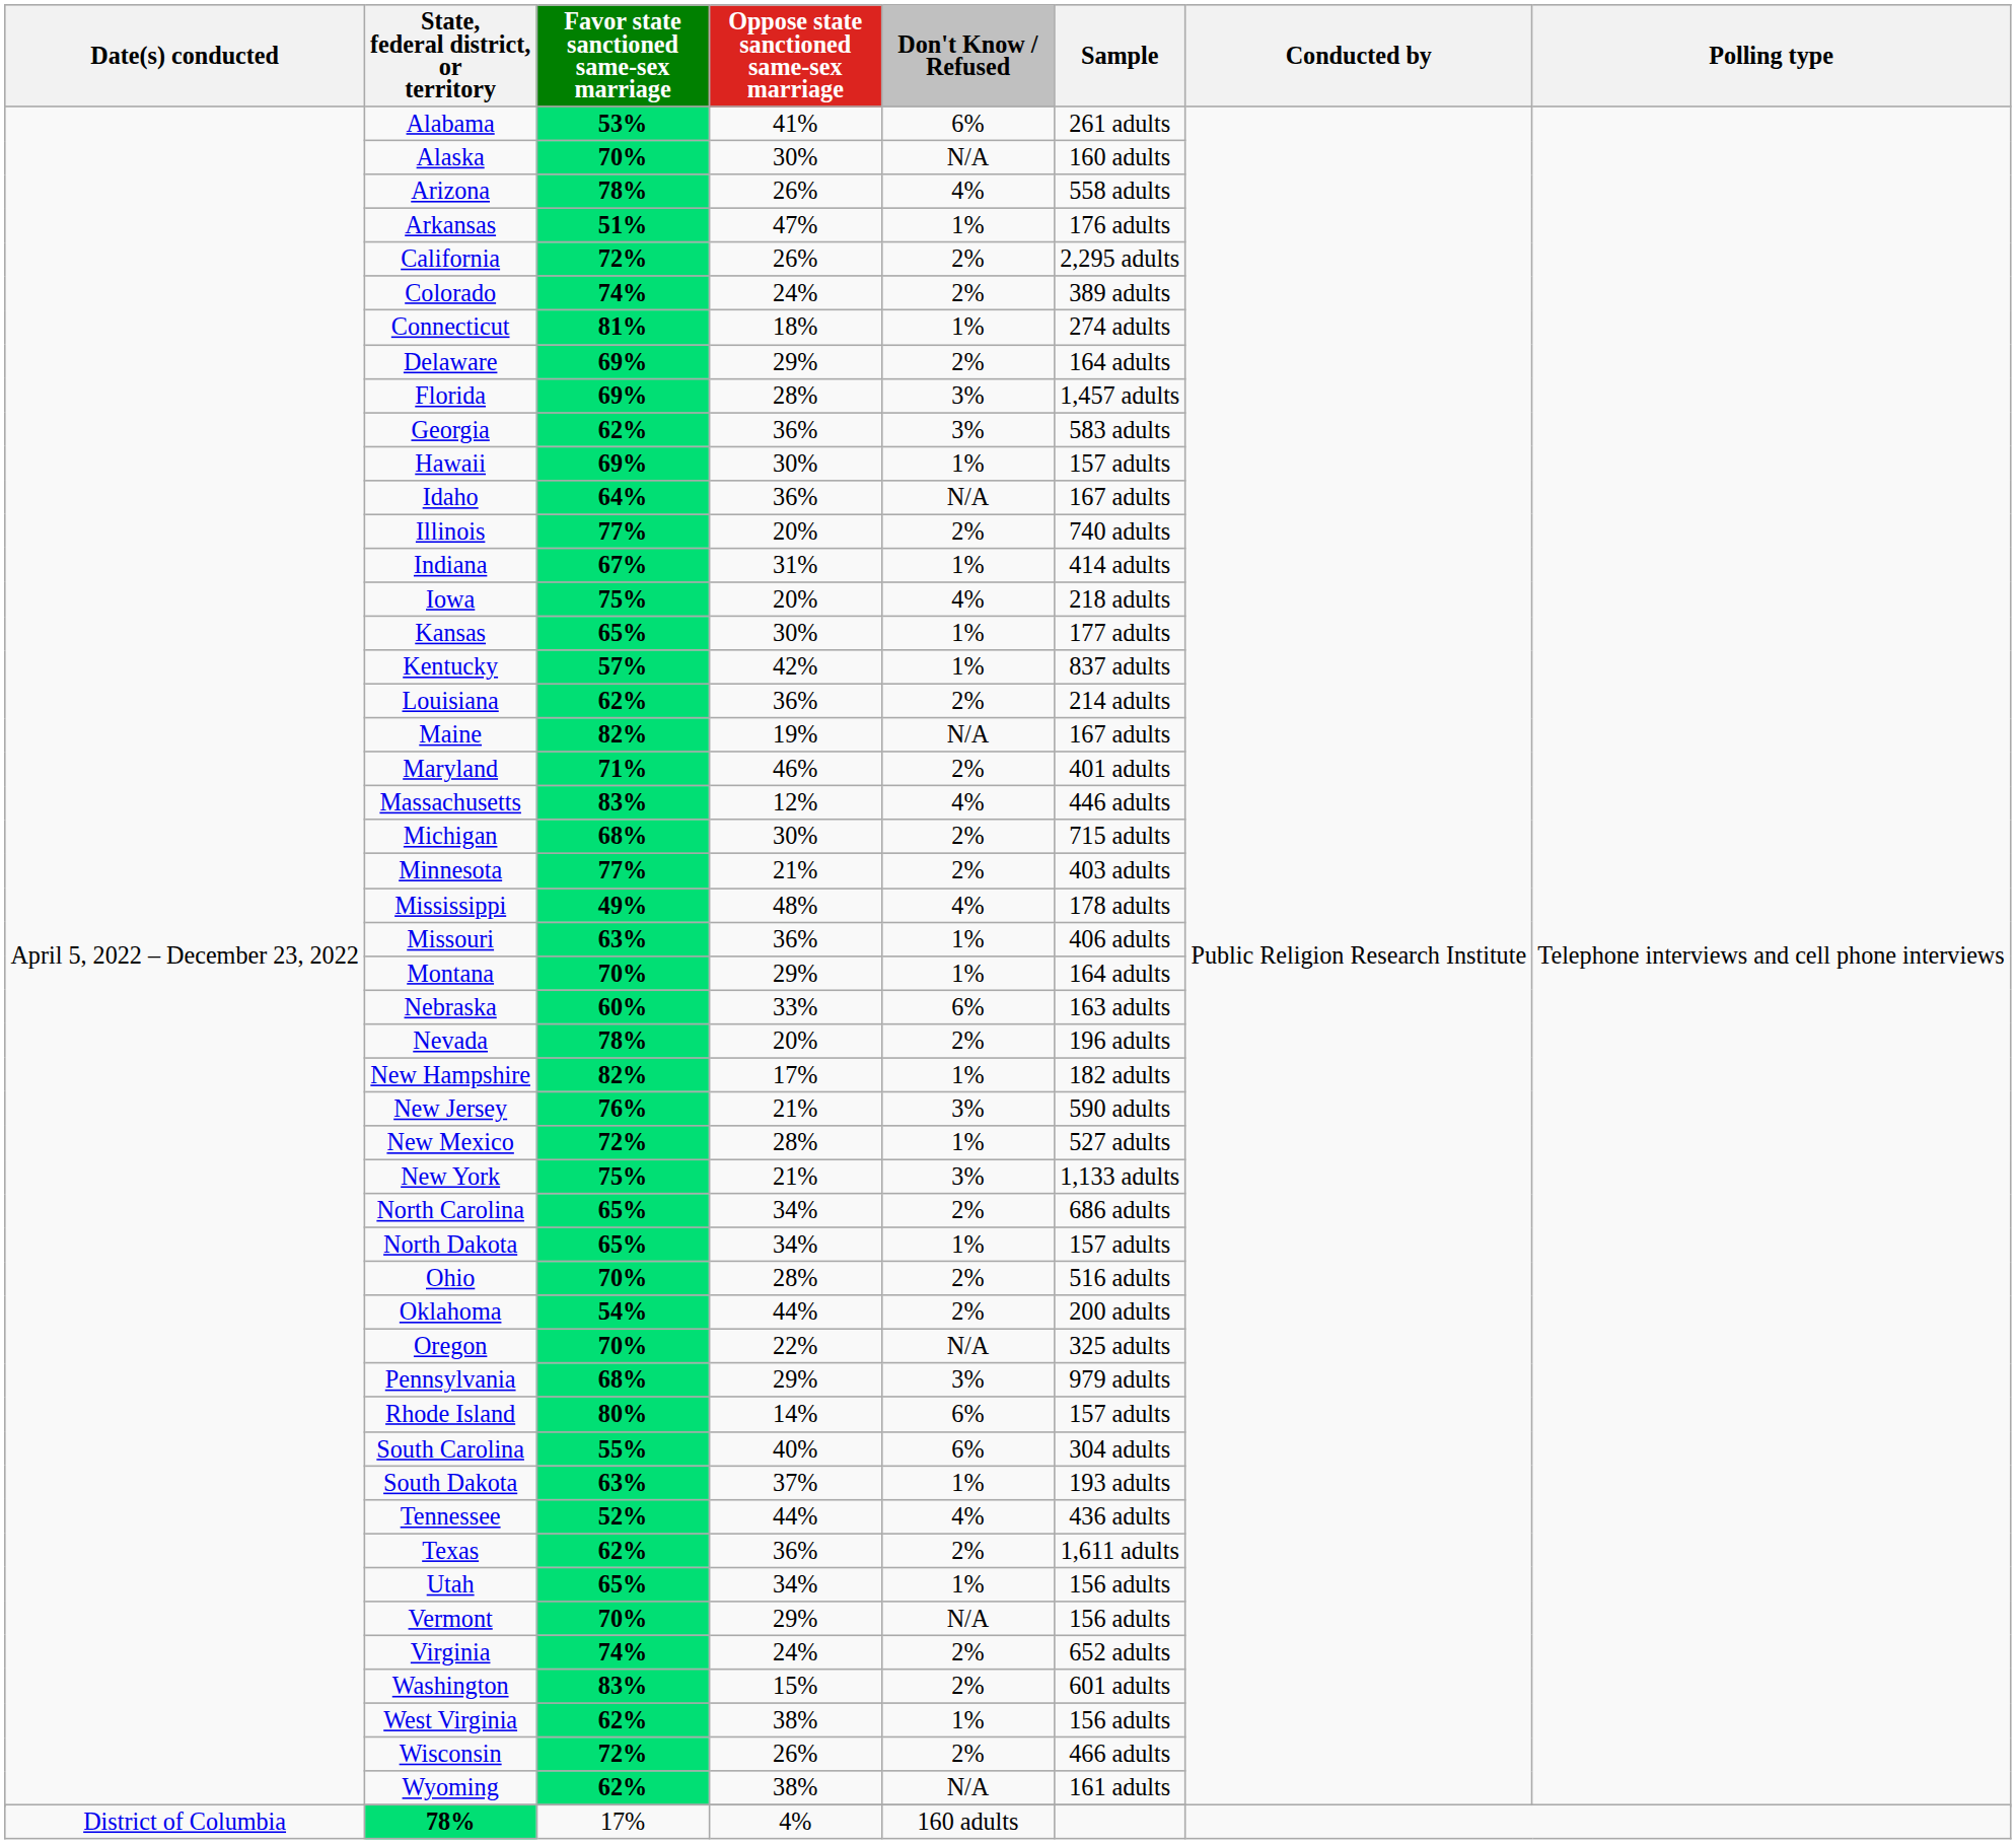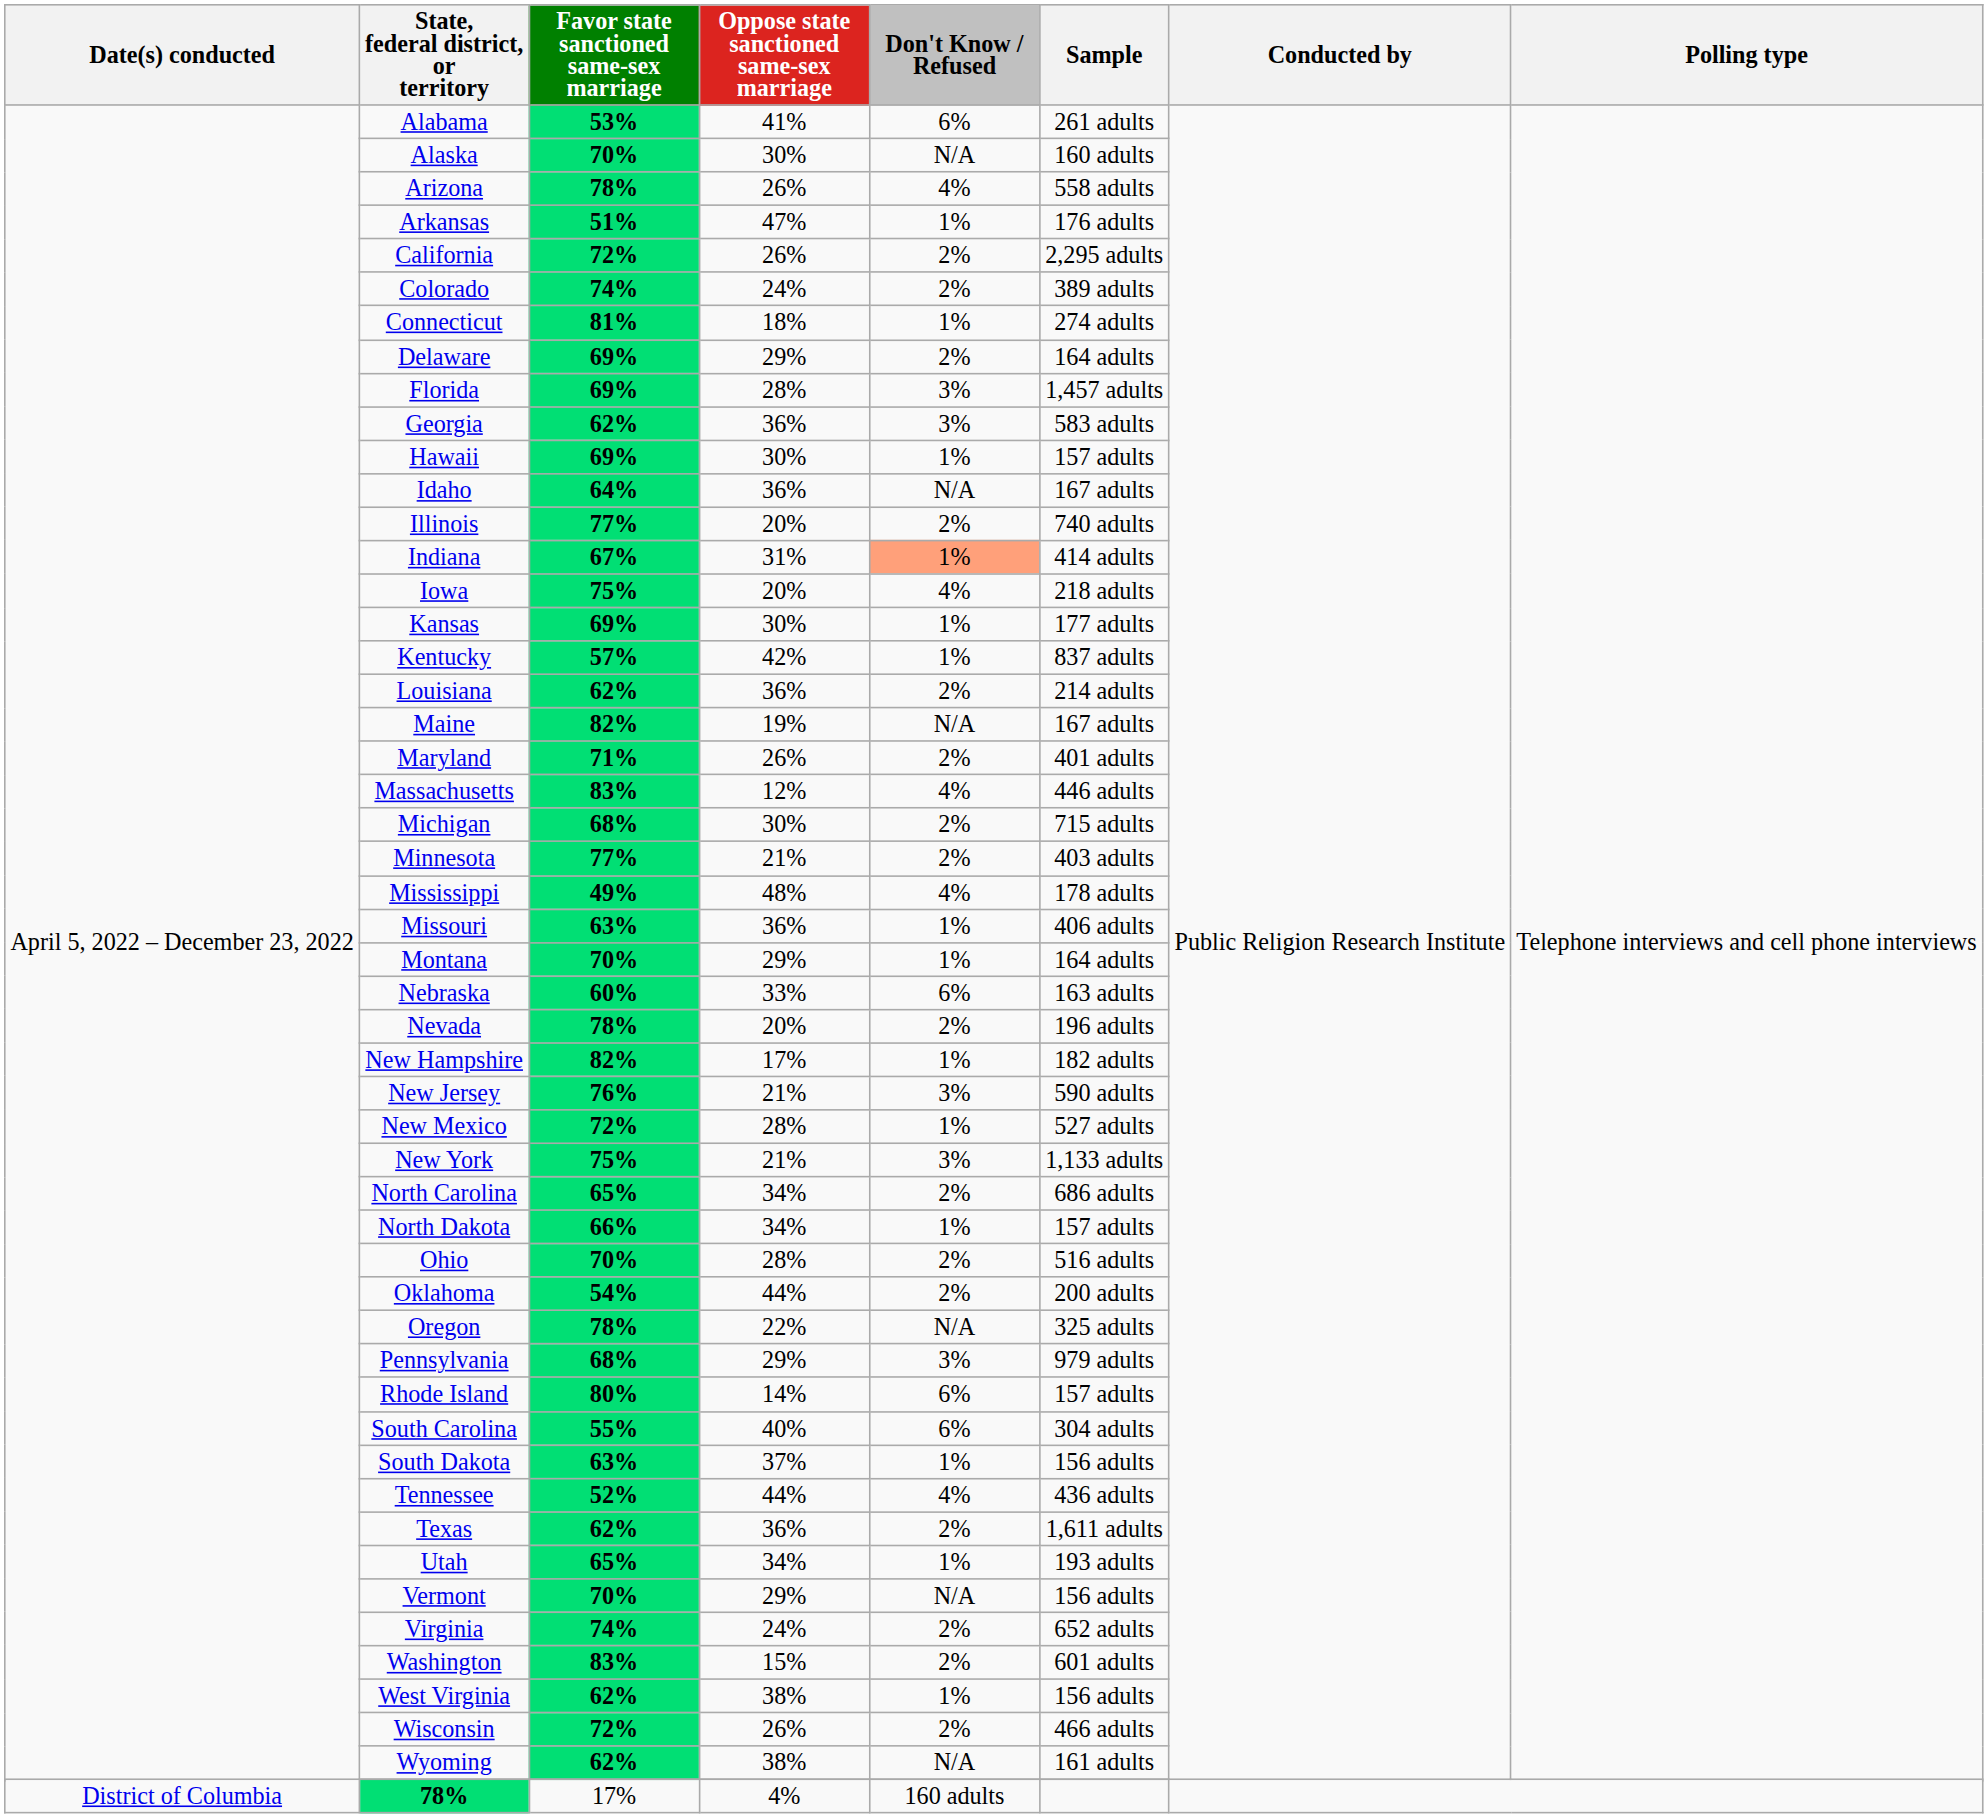 <table class="wikitable sortable" style="text-align:center;font-size:95%;line-height:14px">
 <tr>
 <th>Date(s) conducted</th>
 <th>State,<br>federal district,<br>or<br>territory</th>
 <th data-sort- type="number" style="background:green; color:white; width:100px;">Favor state sanctioned same-sex marriage</th>
 <th data-sort- type="number" style="background:#dc241f; color:white; width:100px;">Oppose state sanctioned same-sex marriage</th>
 <th data-sort- type="number" style="background:silver; width:100px;">Don't Know / Refused</th>
 <th data-sort-type="number">Sample</th>
 <th>Conducted by</th>
 <th>Polling type</th>
 </tr>
 <tr>
 <td rowspan=51 colspan=1 align="center">April 5, 2022 – December 23, 2022</td>
 <td><a href='#'>Alabama</a></td>
 <td style="background: rgb(1, 223, 116);"><strong>53%</strong></td>
 <td>41%</td>
 <td>6%</td>
 <td>261 adults</td>
 <td rowspan=50 colspan=1 align="center">Public Religion Research Institute </td>
 <td colspan="1" rowspan="51" align="center">Telephone interviews and cell phone interviews</td>
 </tr>
 <tr>
 <td><a href='#'>Alaska</a></td>
 <td style="background: rgb(1, 223, 116);"><strong>70%</strong></td>
 <td>30%</td>
 <td>N/A</td>
 <td>160 adults</td>
 </tr>
 <tr>
 <td><a href='#'>Arizona</a></td>
 <td style="background: rgb(1, 223, 116);"><strong>78%</strong></td>
 <td>26%</td>
 <td>4%</td>
 <td>558 adults</td>
 </tr>
 <tr>
 <td><a href='#'>Arkansas</a></td>
 <td style="background: rgb(1, 223, 116);"><strong>51%</strong></td>
 <td>47%</td>
 <td>1%</td>
 <td>176 adults</td>
 </tr>
 <tr>
 <td><a href='#'>California</a></td>
 <td style="background: rgb(1, 223, 116);"><strong>72%</strong></td>
 <td>26%</td>
 <td>2%</td>
 <td>2,295 adults</td>
 </tr>
 <tr>
 <td><a href='#'>Colorado</a></td>
 <td style="background: rgb(1, 223, 116);"><strong>74%</strong></td>
 <td>24%</td>
 <td>2%</td>
 <td>389 adults</td>
 </tr>
 <tr>
 <td><a href='#'>Connecticut</a></td>
 <td style="background: rgb(1, 223, 116);"><strong>81%</strong></td>
 <td>18%</td>
 <td>1%</td>
 <td>274 adults</td>
 </tr>
 <tr>
 <td><a href='#'>Delaware</a></td>
 <td style="background: rgb(1, 223, 116);"><strong>69%</strong></td>
 <td>29%</td>
 <td>2%</td>
 <td>164 adults</td>
 </tr>
 <tr>
 <td><a href='#'>Florida</a></td>
 <td style="background: rgb(1, 223, 116);"><strong>69%</strong></td>
 <td>28%</td>
 <td>3%</td>
 <td>1,457 adults</td>
 </tr>
 <tr>
 <td><a href='#'>Georgia</a></td>
 <td style="background: rgb(1, 223, 116);"><strong>62%</strong></td>
 <td>36%</td>
 <td>3%</td>
 <td>583 adults</td>
 </tr>
 <tr>
 <td><a href='#'>Hawaii</a></td>
 <td style="background: rgb(1, 223, 116);"><strong>69%</strong></td>
 <td>30%</td>
 <td>1%</td>
 <td>157 adults</td>
 </tr>
 <tr>
 <td><a href='#'>Idaho</a></td>
 <td style="background: rgb(1, 223, 116);"><strong>64%</strong></td>
 <td>36%</td>
 <td>N/A</td>
 <td>167 adults</td>
 </tr>
 <tr>
 <td><a href='#'>Illinois</a></td>
 <td style="background: rgb(1, 223, 116);"><strong>77%</strong></td>
 <td>20%</td>
 <td>2%</td>
 <td>740 adults</td>
 </tr>
 <tr>
 <td><a href='#'>Indiana</a></td>
 <td style="background: rgb(1, 223, 116);"><strong>67%</strong></td>
 <td>31%</td>
-<td>1%</td>
+<td style="background: lightsalmon;">1%</td>
 <td>414 adults</td>
 </tr>
 <tr>
 <td><a href='#'>Iowa</a></td>
 <td style="background: rgb(1, 223, 116);"><strong>75%</strong></td>
 <td>20%</td>
 <td>4%</td>
 <td>218 adults</td>
 </tr>
 <tr>
 <td><a href='#'>Kansas</a></td>
-<td style="background: rgb(1, 223, 116);"><strong>65%</strong></td>
+<td style="background: rgb(1, 223, 116);"><strong>69%</strong></td>
 <td>30%</td>
 <td>1%</td>
 <td>177 adults</td>
 </tr>
 <tr>
 <td><a href='#'>Kentucky</a></td>
 <td style="background: rgb(1, 223, 116);"><strong>57%</strong></td>
 <td>42%</td>
 <td>1%</td>
 <td>837 adults</td>
 </tr>
 <tr>
 <td><a href='#'>Louisiana</a></td>
 <td style="background: rgb(1, 223, 116);"><strong>62%</strong></td>
 <td>36%</td>
 <td>2%</td>
 <td>214 adults</td>
 </tr>
 <tr>
 <td><a href='#'>Maine</a></td>
 <td style="background: rgb(1, 223, 116);"><strong>82%</strong></td>
 <td>19%</td>
 <td>N/A</td>
 <td>167 adults</td>
 </tr>
 <tr>
 <td><a href='#'>Maryland</a></td>
 <td style="background: rgb(1, 223, 116);"><strong>71%</strong></td>
-<td>46%</td>
+<td>26%</td>
 <td>2%</td>
 <td>401 adults</td>
 </tr>
 <tr>
 <td><a href='#'>Massachusetts</a></td>
 <td style="background: rgb(1, 223, 116);"><strong>83%</strong></td>
 <td>12%</td>
 <td>4%</td>
 <td>446 adults</td>
 </tr>
 <tr>
 <td><a href='#'>Michigan</a></td>
 <td style="background: rgb(1, 223, 116);"><strong>68%</strong></td>
 <td>30%</td>
 <td>2%</td>
 <td>715 adults</td>
 </tr>
 <tr>
 <td><a href='#'>Minnesota</a></td>
 <td style="background: rgb(1, 223, 116);"><strong>77%</strong></td>
 <td>21%</td>
 <td>2%</td>
 <td>403 adults</td>
 </tr>
 <tr>
 <td><a href='#'>Mississippi</a></td>
 <td style="background: rgb(1, 223, 116);"><strong>49%</strong></td>
 <td>48%</td>
 <td>4%</td>
 <td>178 adults</td>
 </tr>
 <tr>
 <td><a href='#'>Missouri</a></td>
 <td style="background: rgb(1, 223, 116);"><strong>63%</strong></td>
 <td>36%</td>
 <td>1%</td>
 <td>406 adults</td>
 </tr>
 <tr>
 <td><a href='#'>Montana</a></td>
 <td style="background: rgb(1, 223, 116);"><strong>70%</strong></td>
 <td>29%</td>
 <td>1%</td>
 <td>164 adults</td>
 </tr>
 <tr>
 <td><a href='#'>Nebraska</a></td>
 <td style="background: rgb(1, 223, 116);"><strong>60%</strong></td>
 <td>33%</td>
 <td>6%</td>
 <td>163 adults</td>
 </tr>
 <tr>
 <td><a href='#'>Nevada</a></td>
 <td style="background: rgb(1, 223, 116);"><strong>78%</strong></td>
 <td>20%</td>
 <td>2%</td>
 <td>196 adults</td>
 </tr>
 <tr>
 <td><a href='#'>New Hampshire</a></td>
 <td style="background: rgb(1, 223, 116);"><strong>82%</strong></td>
 <td>17%</td>
 <td>1%</td>
 <td>182 adults</td>
 </tr>
 <tr>
 <td><a href='#'>New Jersey</a></td>
 <td style="background: rgb(1, 223, 116);"><strong>76%</strong></td>
 <td>21%</td>
 <td>3%</td>
 <td>590 adults</td>
 </tr>
 <tr>
 <td><a href='#'>New Mexico</a></td>
 <td style="background: rgb(1, 223, 116);"><strong>72%</strong></td>
 <td>28%</td>
 <td>1%</td>
 <td>527 adults</td>
 </tr>
 <tr>
 <td><a href='#'>New York</a></td>
 <td style="background: rgb(1, 223, 116);"><strong>75%</strong></td>
 <td>21%</td>
 <td>3%</td>
 <td>1,133 adults</td>
 </tr>
 <tr>
 <td><a href='#'>North Carolina</a></td>
 <td style="background: rgb(1, 223, 116);"><strong>65%</strong></td>
 <td>34%</td>
 <td>2%</td>
 <td>686 adults</td>
 </tr>
 <tr>
 <td><a href='#'>North Dakota</a></td>
-<td style="background: rgb(1, 223, 116);"><strong>65%</strong></td>
+<td style="background: rgb(1, 223, 116);"><strong>66%</strong></td>
 <td>34%</td>
 <td>1%</td>
 <td>157 adults</td>
 </tr>
 <tr>
 <td><a href='#'>Ohio</a></td>
 <td style="background: rgb(1, 223, 116);"><strong>70%</strong></td>
 <td>28%</td>
 <td>2%</td>
 <td>516 adults</td>
 </tr>
 <tr>
 <td><a href='#'>Oklahoma</a></td>
 <td style="background: rgb(1, 223, 116);"><strong>54%</strong></td>
 <td>44%</td>
 <td>2%</td>
 <td>200 adults</td>
 </tr>
 <tr>
 <td><a href='#'>Oregon</a></td>
-<td style="background: rgb(1, 223, 116);"><strong>70%</strong></td>
+<td style="background: rgb(1, 223, 116);"><strong>78%</strong></td>
 <td>22%</td>
 <td>N/A</td>
 <td>325 adults</td>
 </tr>
 <tr>
 <td><a href='#'>Pennsylvania</a></td>
 <td style="background: rgb(1, 223, 116);"><strong>68%</strong></td>
 <td>29%</td>
 <td>3%</td>
 <td>979 adults</td>
 </tr>
 <tr>
 <td><a href='#'>Rhode Island</a></td>
 <td style="background: rgb(1, 223, 116);"><strong>80%</strong></td>
 <td>14%</td>
 <td>6%</td>
 <td>157 adults</td>
 </tr>
 <tr>
 <td><a href='#'>South Carolina</a></td>
 <td style="background: rgb(1, 223, 116);"><strong>55%</strong></td>
 <td>40%</td>
 <td>6%</td>
 <td>304 adults</td>
 </tr>
 <tr>
 <td><a href='#'>South Dakota</a></td>
 <td style="background: rgb(1, 223, 116);"><strong>63%</strong></td>
 <td>37%</td>
 <td>1%</td>
-<td>193 adults</td>
+<td>156 adults</td>
 </tr>
 <tr>
 <td><a href='#'>Tennessee</a></td>
 <td style="background: rgb(1, 223, 116);"><strong>52%</strong></td>
 <td>44%</td>
 <td>4%</td>
 <td>436 adults</td>
 </tr>
 <tr>
 <td><a href='#'>Texas</a></td>
 <td style="background: rgb(1, 223, 116);"><strong>62%</strong></td>
 <td>36%</td>
 <td>2%</td>
 <td>1,611 adults</td>
 </tr>
 <tr>
 <td><a href='#'>Utah</a></td>
 <td style="background: rgb(1, 223, 116);"><strong>65%</strong></td>
 <td>34%</td>
 <td>1%</td>
-<td>156 adults</td>
+<td>193 adults</td>
 </tr>
 <tr>
 <td><a href='#'>Vermont</a></td>
 <td style="background: rgb(1, 223, 116);"><strong>70%</strong></td>
 <td>29%</td>
 <td>N/A</td>
 <td>156 adults</td>
 </tr>
 <tr>
 <td><a href='#'>Virginia</a></td>
 <td style="background: rgb(1, 223, 116);"><strong>74%</strong></td>
 <td>24%</td>
 <td>2%</td>
 <td>652 adults</td>
 </tr>
 <tr>
 <td><a href='#'>Washington</a></td>
 <td style="background: rgb(1, 223, 116);"><strong>83%</strong></td>
 <td>15%</td>
 <td>2%</td>
 <td>601 adults</td>
 </tr>
 <tr>
 <td><a href='#'>West Virginia</a></td>
 <td style="background: rgb(1, 223, 116);"><strong>62%</strong></td>
 <td>38%</td>
 <td>1%</td>
 <td>156 adults</td>
 </tr>
 <tr>
 <td><a href='#'>Wisconsin</a></td>
 <td style="background: rgb(1, 223, 116);"><strong>72%</strong></td>
 <td>26%</td>
 <td>2%</td>
 <td>466 adults</td>
 </tr>
 <tr>
 <td><a href='#'>Wyoming</a></td>
 <td style="background: rgb(1, 223, 116);"><strong>62%</strong></td>
 <td>38%</td>
 <td>N/A</td>
 <td>161 adults</td>
 </tr>
 <tr>
 </tr>
 <tr>
 <td><a href='#'>District of Columbia</a></td>
 <td style="background: rgb(1, 223, 116);"><strong>78%</strong></td>
 <td>17%</td>
 <td>4%</td>
 <td>160 adults</td>
 <td> </td>
 </tr>
 </table>
